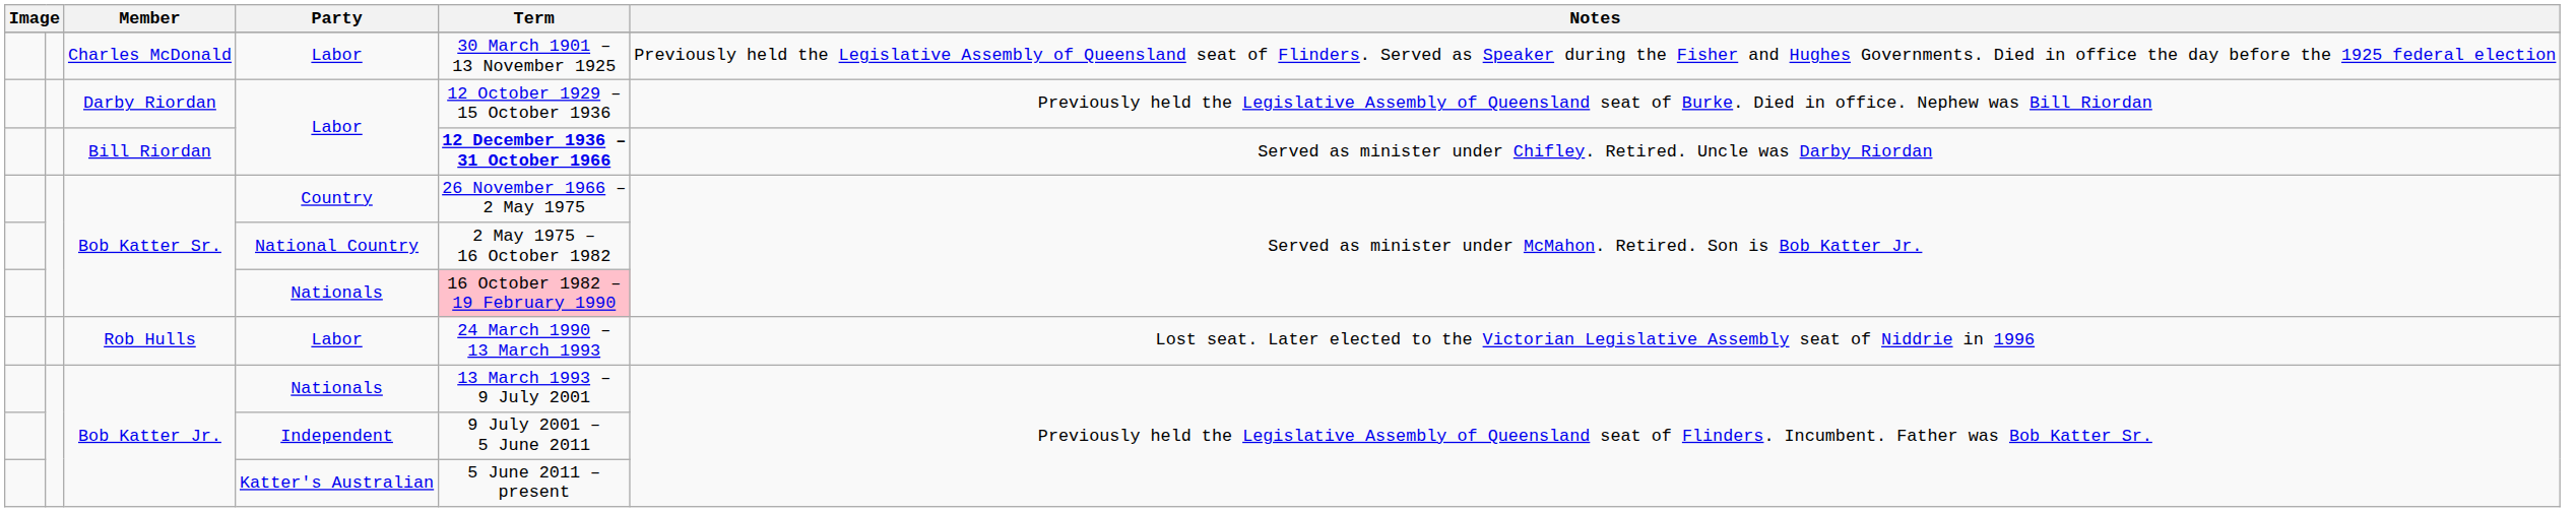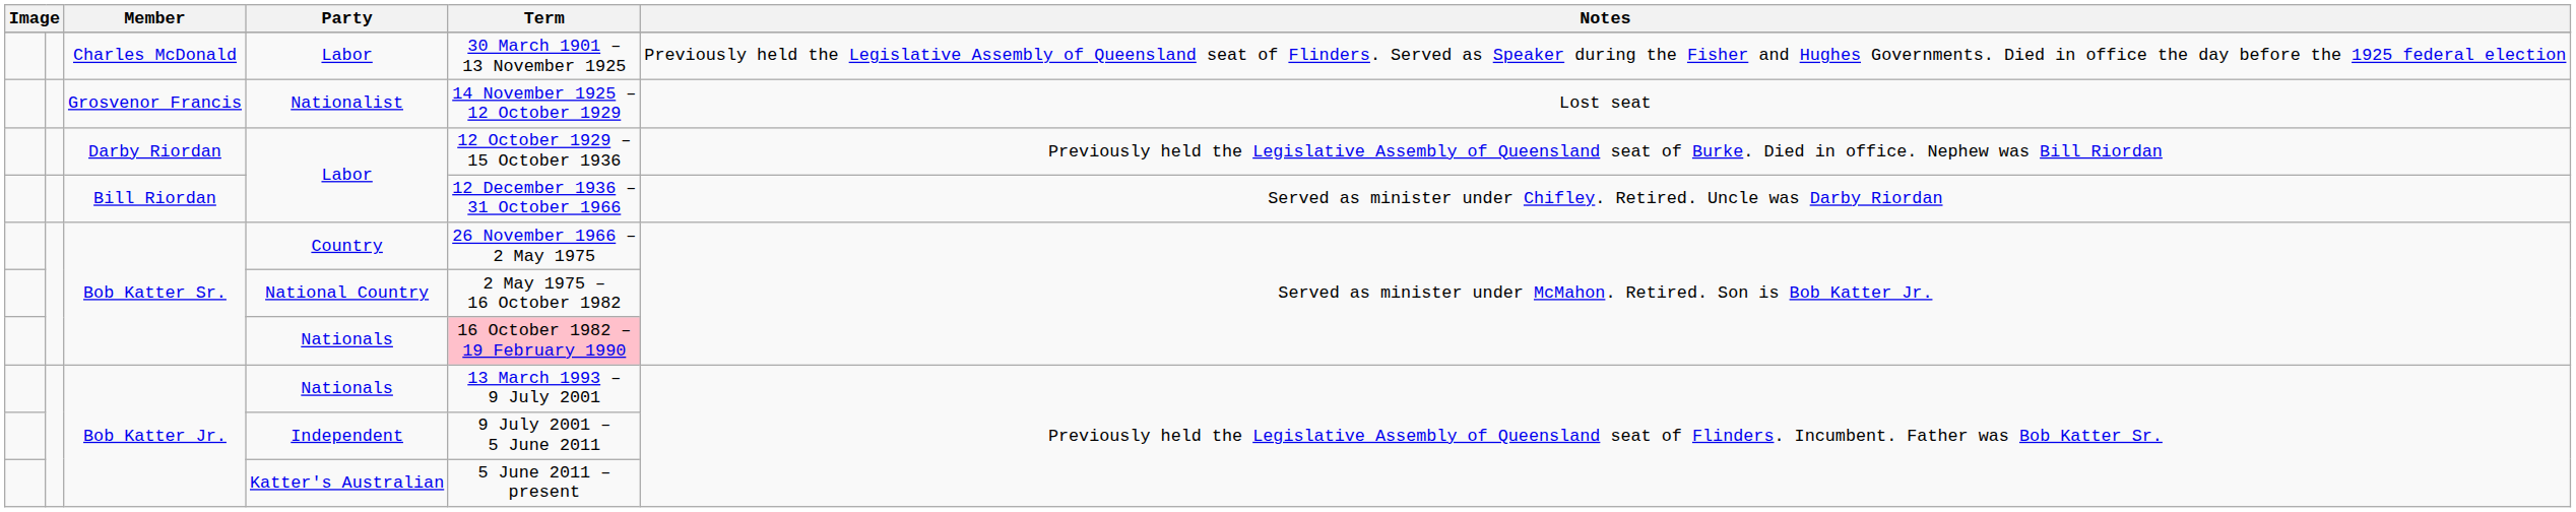 <table class="wikitable" style="text-align:center">
 <tr>
 <th colspan=2>Image</th>
 <th>Member</th>
 <th>Party</th>
 <th>Term</th>
 <th>Notes</th>
 </tr>
 <tr>
 </tr>
 <tr>
 <td> </td>
 <td></td>
 <td><a href='#'>Charles McDonald</a><br></td>
 <td><a href='#'>Labor</a></td>
 <td nowrap><a href='#'>30 March 1901</a> –<br>13 November 1925</td>
 <td>Previously held the <a href='#'>Legislative Assembly of Queensland</a> seat of <a href='#'>Flinders</a>. Served as <a href='#'>Speaker</a> during the <a href='#'>Fisher</a> and <a href='#'>Hughes</a> Governments. Died in office the day before the <a href='#'>1925 federal election</a></td>
 </tr>
 <tr>
 <td> </td>
 <td></td>
+<td><a href='#'>Grosvenor Francis</a><br></td>
+<td><a href='#'>Nationalist</a></td>
+<td nowrap><a href='#'>14 November 1925</a> –<br><a href='#'>12 October 1929</a></td>
+<td>Lost seat</td>
+</tr>
+<tr>
+<td> </td>
+<td></td>
 <td><a href='#'>Darby Riordan</a><br></td>
 <td rowspan="2"><a href='#'>Labor</a></td>
 <td nowrap><a href='#'>12 October 1929</a> –<br>15 October 1936</td>
 <td>Previously held the <a href='#'>Legislative Assembly of Queensland</a> seat of <a href='#'>Burke</a>. Died in office. Nephew was <a href='#'>Bill Riordan</a></td>
 </tr>
 <tr>
 <td> </td>
 <td></td>
 <td><a href='#'>Bill Riordan</a><br></td>
-<td nowrap><strong><a href='#'>12 December 1936</a> –<br><a href='#'>31 October 1966</a></strong></td>
+<td nowrap><a href='#'>12 December 1936</a> –<br><a href='#'>31 October 1966</a></td>
 <td>Served as minister under <a href='#'>Chifley</a>. Retired. Uncle was <a href='#'>Darby Riordan</a></td>
 </tr>
 <tr>
 <td> </td>
 <td rowspan=3></td>
 <td rowspan=3><a href='#'>Bob Katter Sr.</a><br></td>
 <td><a href='#'>Country</a></td>
 <td nowrap><a href='#'>26 November 1966</a> –<br>2 May 1975</td>
 <td rowspan=3>Served as minister under <a href='#'>McMahon</a>. Retired. Son is <a href='#'>Bob Katter Jr.</a></td>
 </tr>
 <tr>
 <td> </td>
 <td><a href='#'>National Country</a></td>
 <td nowrap>2 May 1975 –<br>16 October 1982</td>
 </tr>
 <tr>
 <td> </td>
 <td><a href='#'>Nationals</a></td>
 <td nowrap style="background: pink;">16 October 1982 –<br><a href='#'>19 February 1990</a></td>
 </tr>
 <tr>
 <td> </td>
-<td></td>
-<td><a href='#'>Rob Hulls</a><br></td>
-<td><a href='#'>Labor</a></td>
-<td nowrap><a href='#'>24 March 1990</a> –<br><a href='#'>13 March 1993</a></td>
-<td>Lost seat. Later elected to the <a href='#'>Victorian Legislative Assembly</a> seat of <a href='#'>Niddrie</a> in <a href='#'>1996</a></td>
-</tr>
-<tr>
-<td> </td>
 <td rowspan=3></td>
 <td rowspan=3><a href='#'>Bob Katter Jr.</a><br></td>
 <td><a href='#'>Nationals</a></td>
 <td nowrap><a href='#'>13 March 1993</a> –<br>9 July 2001</td>
 <td rowspan=3>Previously held the <a href='#'>Legislative Assembly of Queensland</a> seat of <a href='#'>Flinders</a>. Incumbent. Father was <a href='#'>Bob Katter Sr.</a></td>
 </tr>
 <tr>
 <td> </td>
 <td><a href='#'>Independent</a></td>
 <td nowrap>9 July 2001 –<br>5 June 2011</td>
 </tr>
 <tr>
 <td> </td>
 <td><a href='#'>Katter's Australian</a></td>
 <td nowrap>5 June 2011 –<br>present</td>
 </tr>
 </table>
